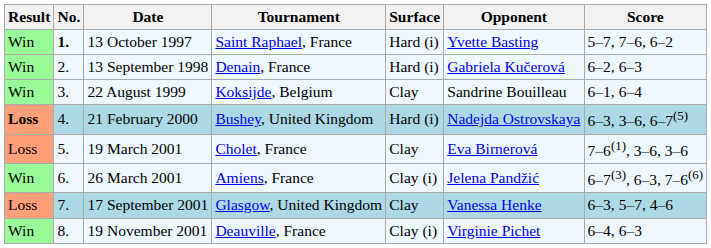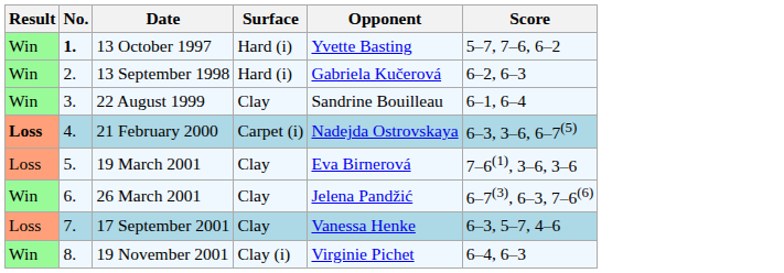 <table class="sortable wikitable" style="font-size:97%;">
 <tr>
 <th>Result</th>
 <th>No.</th>
 <th>Date</th>
-<th>Tournament</th>
 <th>Surface</th>
 <th>Opponent</th>
 <th class="unsortable">Score</th>
 </tr>
 <tr style="background:#f0f8ff;">
 <td style="background:#98fb98;">Win</td>
 <td><strong>1.</strong></td>
 <td>13 October 1997</td>
-<td><a href='#'>Saint Raphael</a>, France</td>
 <td>Hard (i)</td>
 <td> <a href='#'>Yvette Basting</a></td>
 <td>5–7, 7–6, 6–2</td>
 </tr>
 <tr style="background:#f0f8ff;">
 <td style="background:#98fb98;">Win</td>
 <td>2.</td>
 <td>13 September 1998</td>
-<td><a href='#'>Denain</a>, France</td>
 <td>Hard (i)</td>
 <td> <a href='#'>Gabriela Kučerová</a></td>
 <td>6–2, 6–3</td>
 </tr>
 <tr style="background:#f0f8ff;">
 <td style="background:#98fb98;">Win</td>
 <td>3.</td>
 <td>22 August 1999</td>
-<td><a href='#'>Koksijde</a>, Belgium</td>
 <td>Clay</td>
 <td> Sandrine Bouilleau</td>
 <td>6–1, 6–4</td>
 </tr>
 <tr style="background:lightblue;">
 <td style="background:#ffa07a;"><strong>Loss</strong></td>
 <td>4.</td>
 <td>21 February 2000</td>
-<td><a href='#'>Bushey</a>, United Kingdom</td>
-<td>Hard (i)</td>
+<td>Carpet (i)</td>
 <td> <a href='#'>Nadejda Ostrovskaya</a></td>
 <td>6–3, 3–6, 6–7<sup>(5)</sup></td>
 </tr>
 <tr style="background:#f0f8ff;">
 <td style="background:#ffa07a;">Loss</td>
 <td>5.</td>
 <td>19 March 2001</td>
-<td><a href='#'>Cholet</a>, France</td>
 <td>Clay</td>
 <td> <a href='#'>Eva Birnerová</a></td>
 <td>7–6<sup>(1)</sup>, 3–6, 3–6</td>
 </tr>
 <tr bgcolor="#f0f8ff">
 <td style="background:#98fb98;">Win</td>
 <td>6.</td>
 <td>26 March 2001</td>
-<td><a href='#'>Amiens</a>, France</td>
-<td>Clay (i)</td>
+<td>Clay</td>
 <td> <a href='#'>Jelena Pandžić</a></td>
 <td>6–7<sup>(3)</sup>, 6–3, 7–6<sup>(6)</sup></td>
 </tr>
 <tr style="background:lightblue;">
 <td style="background:#ffa07a;">Loss</td>
 <td>7.</td>
 <td>17 September 2001</td>
-<td><a href='#'>Glasgow</a>, United Kingdom</td>
 <td>Clay</td>
 <td> <a href='#'>Vanessa Henke</a></td>
 <td>6–3, 5–7, 4–6</td>
 </tr>
 <tr style="background:#f0f8ff;">
 <td style="background:#98fb98;">Win</td>
 <td>8.</td>
 <td>19 November 2001</td>
-<td><a href='#'>Deauville</a>, France</td>
 <td>Clay (i)</td>
 <td> <a href='#'>Virginie Pichet</a></td>
 <td>6–4, 6–3</td>
 </tr>
 </table>
